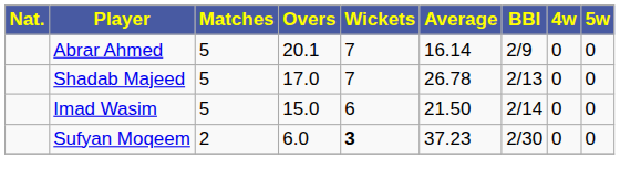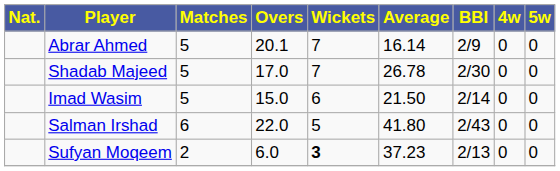 <table class="wikitable sortable" style="font-size:100%">
 <tr>
 <th style="text-align:center; background:#485AA2; color:#FFFF00;">Nat.</th>
 <th style="text-align:center; background:#485AA2; color:#FFFF00;">Player</th>
 <th style="text-align:center; background:#485AA2; color:#FFFF00;">Matches</th>
 <th style="text-align:center; background:#485AA2; color:#FFFF00;">Overs</th>
 <th style="text-align:center; background:#485AA2; color:#FFFF00;">Wickets</th>
 <th style="text-align:center; background:#485AA2; color:#FFFF00;">Average</th>
 <th style="text-align:center; background:#485AA2; color:#FFFF00;">BBI</th>
 <th style="text-align:center; background:#485AA2; color:#FFFF00;">4w</th>
 <th style="text-align:center; background:#485AA2; color:#FFFF00;">5w</th>
 </tr>
 <tr>
 <td></td>
 <td><a href='#'>Abrar Ahmed</a></td>
 <td>5</td>
 <td>20.1</td>
 <td>7</td>
 <td>16.14</td>
 <td>2/9</td>
 <td>0</td>
 <td>0</td>
 </tr>
 <tr>
 <td></td>
 <td><a href='#'>Shadab Majeed</a></td>
 <td>5</td>
 <td>17.0</td>
 <td>7</td>
 <td>26.78</td>
-<td>2/13</td>
+<td>2/30</td>
 <td>0</td>
 <td>0</td>
 </tr>
 <tr>
 <td></td>
 <td><a href='#'>Imad Wasim</a></td>
 <td>5</td>
 <td>15.0</td>
 <td>6</td>
 <td>21.50</td>
 <td>2/14</td>
 <td>0</td>
 <td>0</td>
 </tr>
 <tr>
 <td></td>
+<td><a href='#'>Salman Irshad</a></td>
+<td>6</td>
+<td>22.0</td>
+<td>5</td>
+<td>41.80</td>
+<td>2/43</td>
+<td>0</td>
+<td>0</td>
+</tr>
+<tr>
+<td></td>
 <td><a href='#'>Sufyan Moqeem</a></td>
 <td>2</td>
 <td>6.0</td>
 <td><strong>3</strong></td>
 <td>37.23</td>
-<td>2/30</td>
+<td>2/13</td>
 <td>0</td>
 <td>0</td>
 </tr>
 <tr>
 </tr>
 </table>
